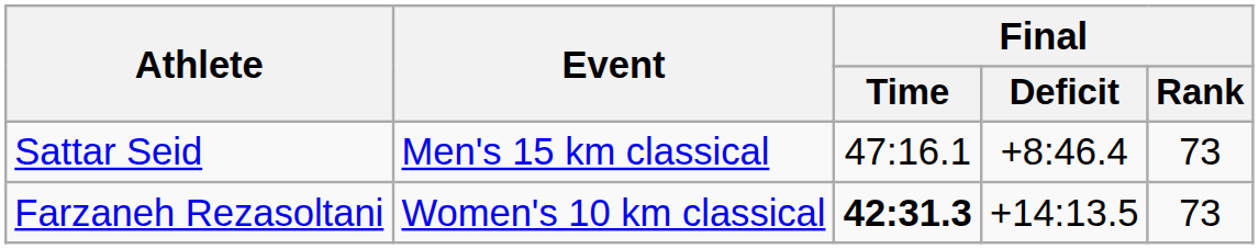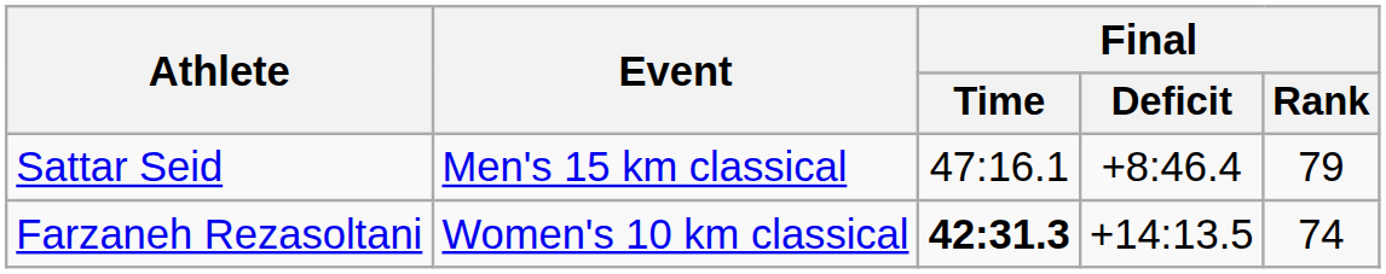 <table class="wikitable" style="font-size:90%">
 <tr>
 <th rowspan="2">Athlete</th>
 <th rowspan="2">Event</th>
 <th colspan="3">Final</th>
 </tr>
 <tr style="font-size:95%">
 <th>Time</th>
 <th>Deficit</th>
 <th>Rank</th>
 </tr>
 <tr align=center>
 <td align=left><a href='#'>Sattar Seid</a></td>
 <td align=left><a href='#'>Men's 15 km classical</a></td>
 <td>47:16.1</td>
 <td>+8:46.4</td>
-<td>73</td>
+<td>79</td>
 </tr>
 <tr align=center>
 <td align=left><a href='#'>Farzaneh Rezasoltani</a></td>
 <td align=left><a href='#'>Women's 10 km classical</a></td>
 <td><strong>42:31.3</strong></td>
 <td>+14:13.5</td>
-<td>73</td>
+<td>74</td>
 </tr>
 </table>
